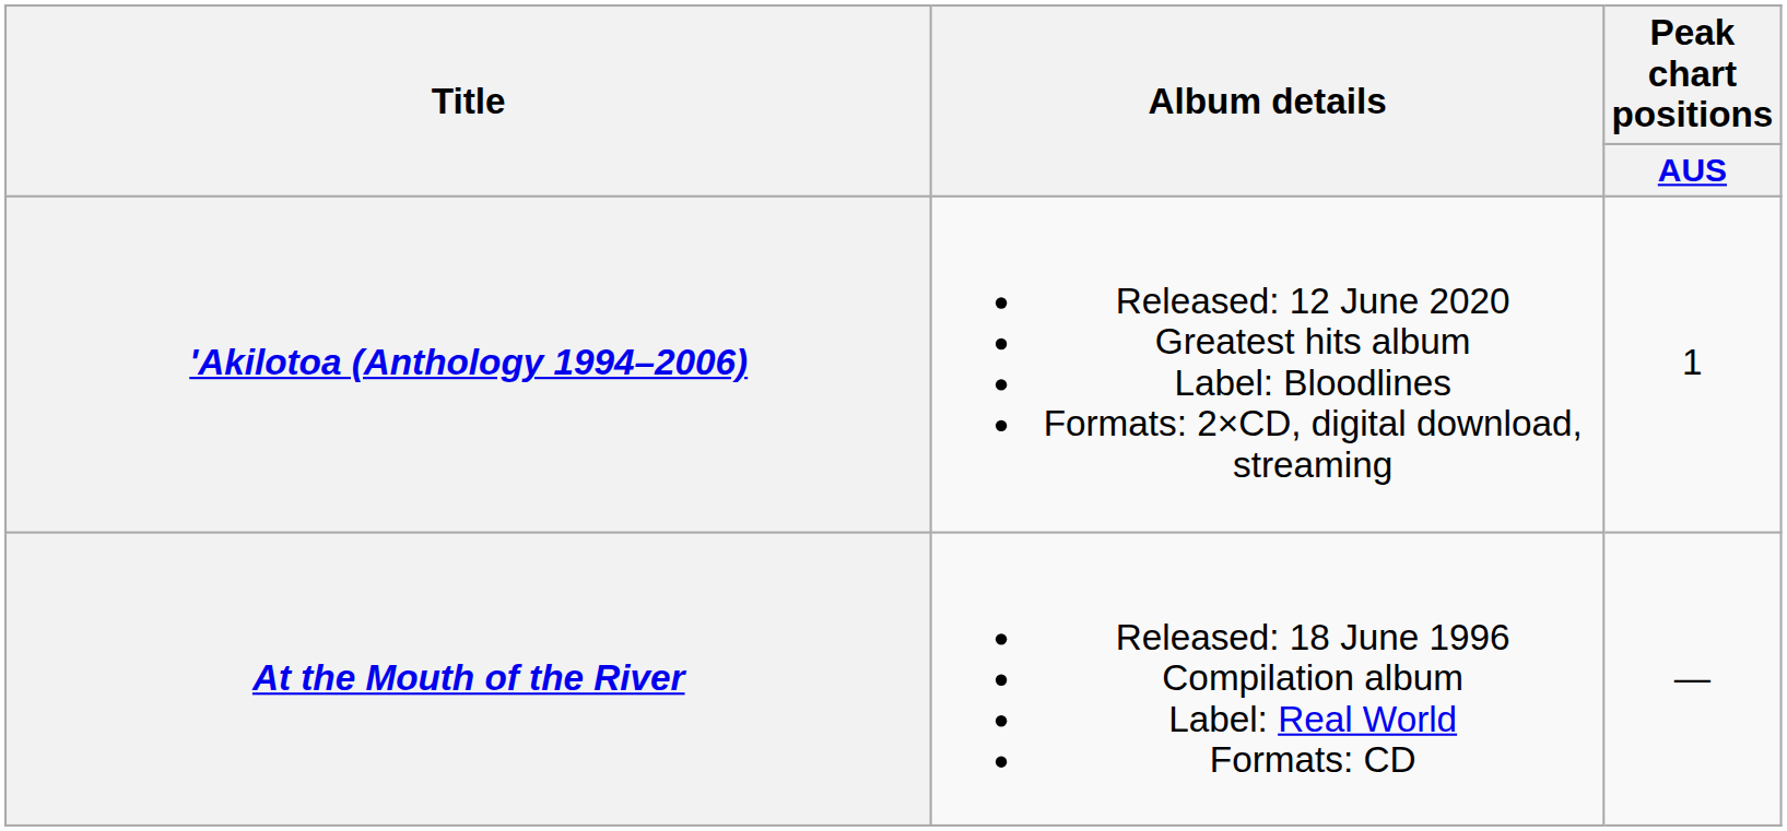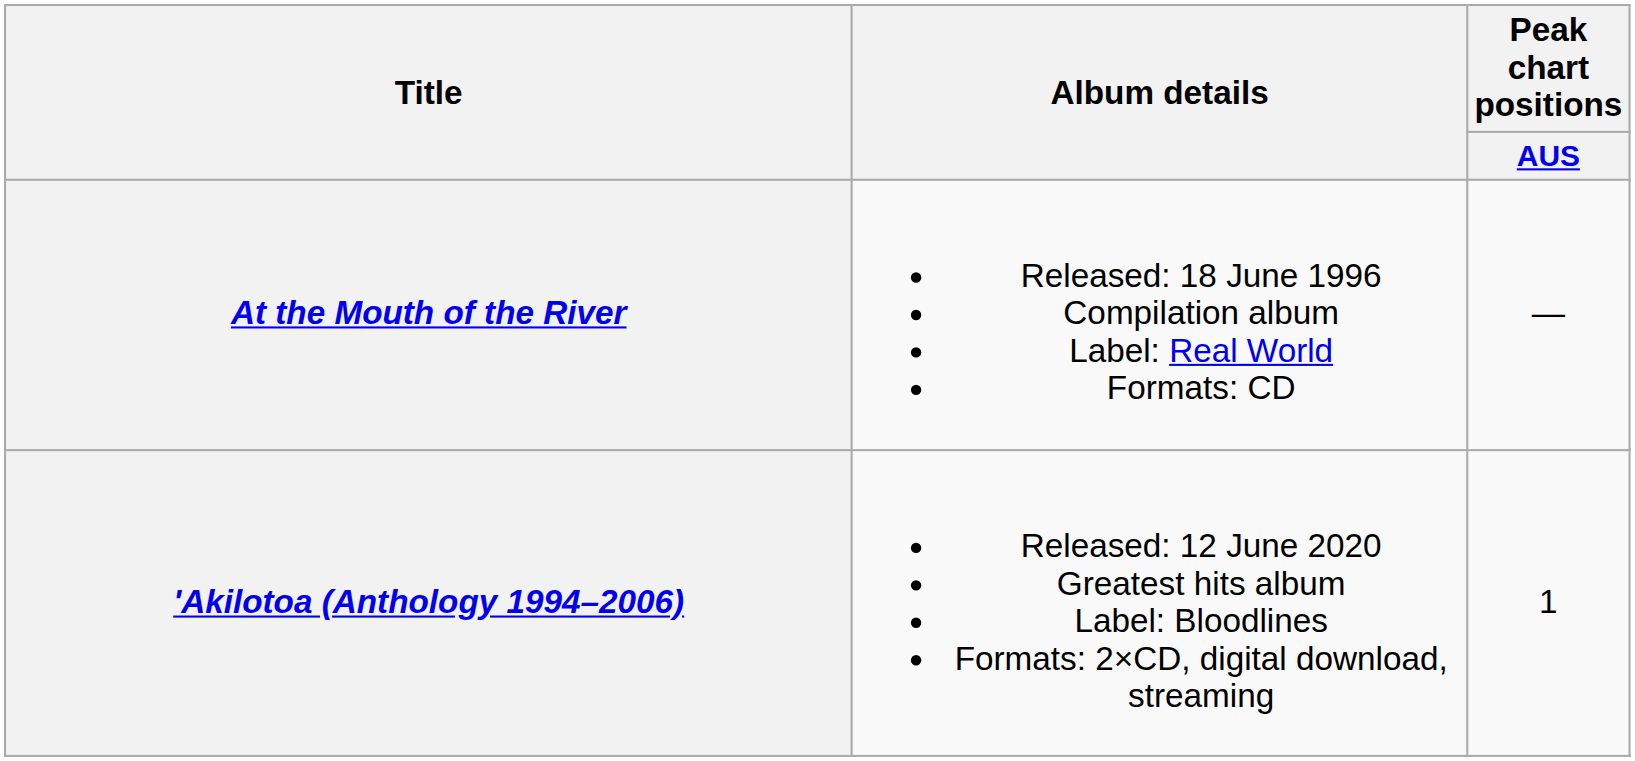 <table class="wikitable plainrowheaders" style="text-align:center;">
 <tr>
 <th scope="col" rowspan="2" style="width:25em;">Title</th>
 <th scope="col" rowspan="2" style="width:18em;">Album details</th>
 <th colspan="1">Peak chart positions</th>
 </tr>
 <tr>
 <th scope="col" style="width:3em; font-size:90%"><a href='#'>AUS</a><br></th>
 </tr>
 <tr>
+<th scope="row"><em><a href='#'>At the Mouth of the River</a></em></th>
+<td><br><ul><li>Released: 18 June 1996</li><li>Compilation album</li><li>Label: <a href='#'>Real World</a></li><li>Formats: CD</li></ul></td>
+<td>—</td>
+</tr>
+<tr>
 <th scope="row"><em><a href='#'>'Akilotoa (Anthology 1994–2006)</a></em></th>
 <td><br><ul><li>Released: 12 June 2020</li><li>Greatest hits album</li><li>Label: Bloodlines</li><li>Formats: 2×CD, digital download, streaming</li></ul></td>
 <td>1</td>
 </tr>
-<tr>
-<th scope="row"><em><a href='#'>At the Mouth of the River</a></em></th>
-<td><br><ul><li>Released: 18 June 1996</li><li>Compilation album</li><li>Label: <a href='#'>Real World</a></li><li>Formats: CD</li></ul></td>
-<td>—</td>
-</tr>
 </table>
